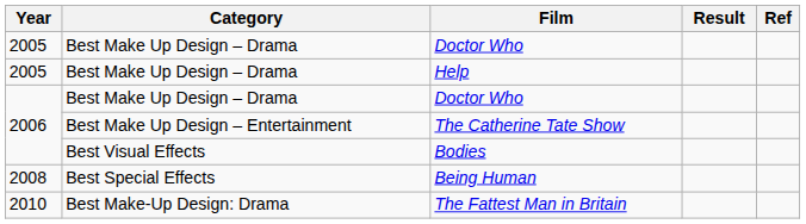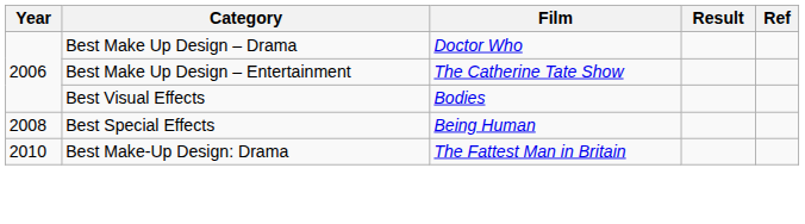 <table width="60%" class="wikitable">
 <tr>
 <th>Year</th>
 <th>Category</th>
 <th>Film</th>
 <th>Result</th>
 <th>Ref</th>
-</tr>
-<tr>
-<td>2005</td>
-<td>Best Make Up Design – Drama</td>
-<td><em><a href='#'>Doctor Who</a></em></td>
-<td></td>
-<td></td>
-</tr>
-<tr>
-<td>2005</td>
-<td>Best Make Up Design – Drama</td>
-<td><em><a href='#'>Help</a></em></td>
-<td></td>
-<td></td>
 </tr>
 <tr>
 <td rowspan=3>2006</td>
 <td>Best Make Up Design – Drama</td>
 <td><em><a href='#'>Doctor Who</a></em></td>
 <td></td>
 <td></td>
 </tr>
 <tr>
 <td>Best Make Up Design – Entertainment</td>
 <td><em><a href='#'>The Catherine Tate Show</a></em></td>
 <td></td>
 <td></td>
 </tr>
 <tr>
 <td>Best Visual Effects</td>
 <td><em><a href='#'>Bodies</a></em></td>
 <td></td>
 <td></td>
 </tr>
 <tr>
 <td>2008</td>
 <td>Best Special Effects</td>
 <td><em><a href='#'>Being Human</a></em></td>
 <td></td>
 <td></td>
 </tr>
 <tr>
 <td>2010</td>
 <td>Best Make-Up Design: Drama</td>
 <td><em><a href='#'>The Fattest Man in Britain</a></em></td>
 <td></td>
 <td></td>
 </tr>
 </table>
